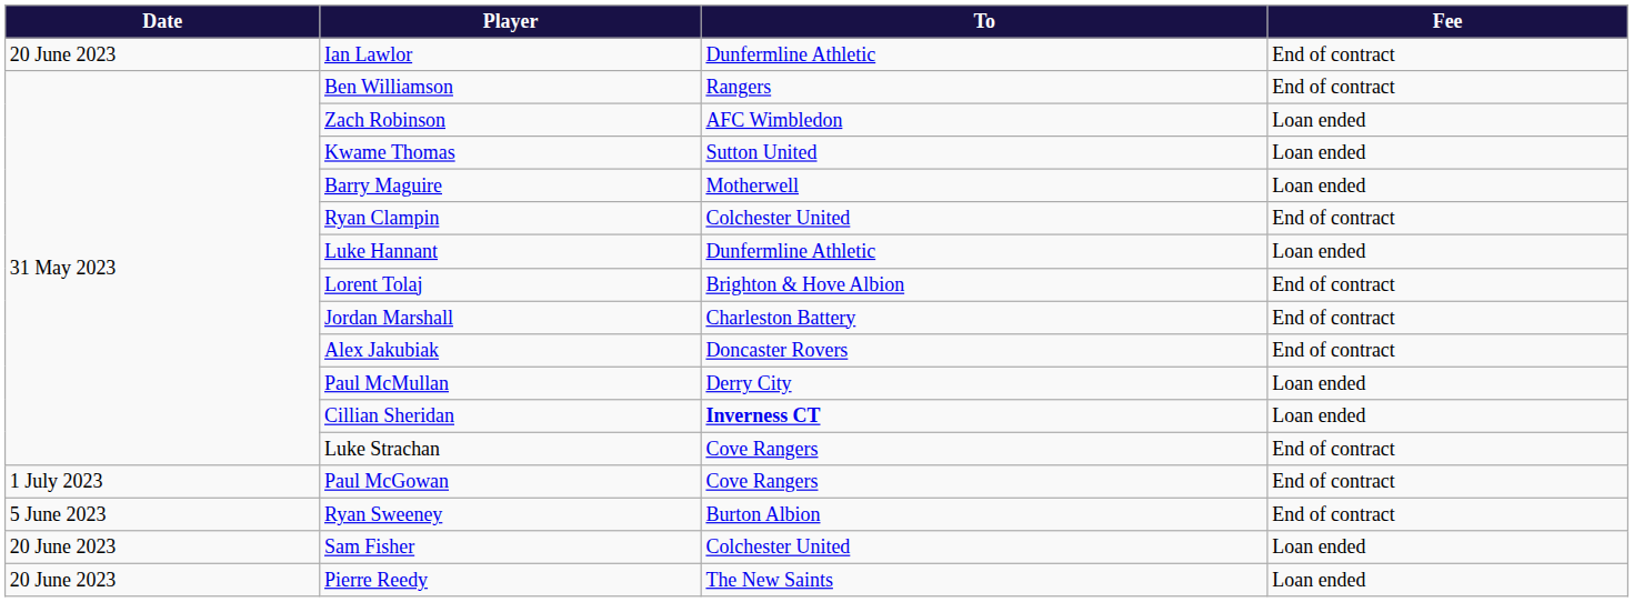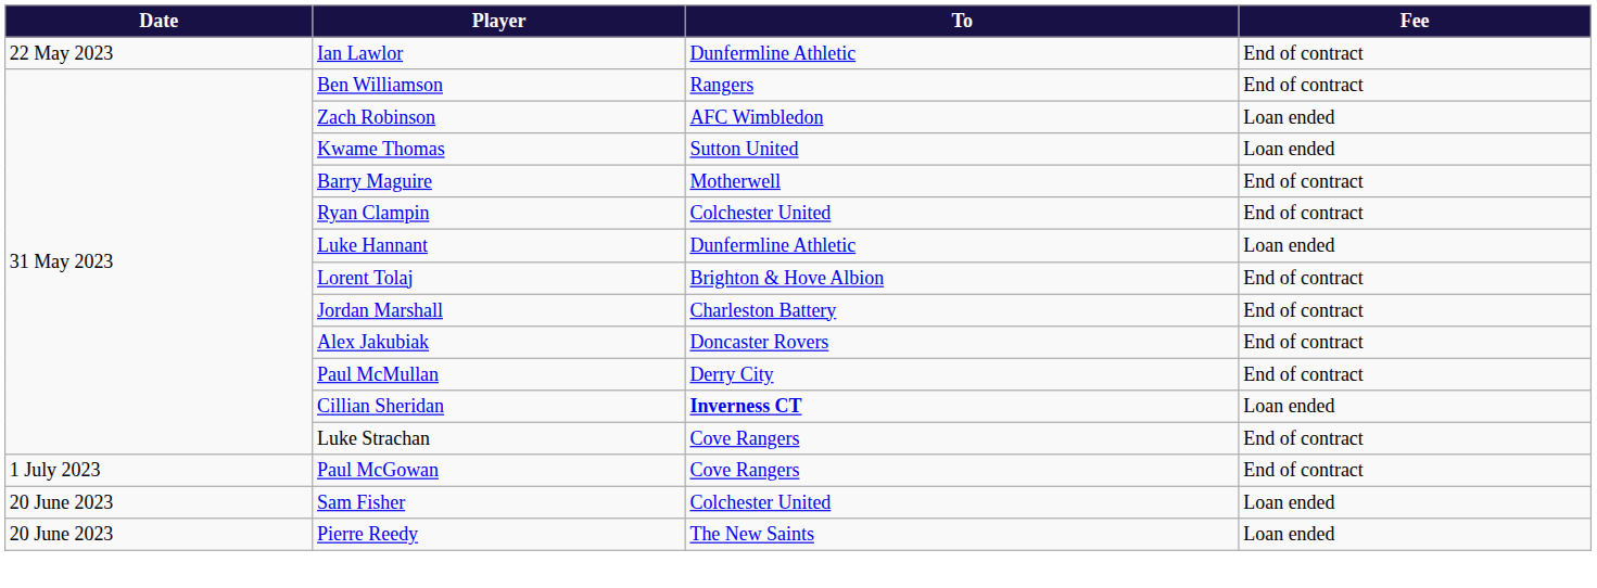 <table class="wikitable" style="text-align:left; font-size:95%;width:98%;">
 <tr>
 <th style="background:#181146; color:white;">Date</th>
 <th style="background:#181146; color:white;">Player</th>
 <th style="background:#181146; color:white;">To</th>
 <th style="background:#181146; color:white;">Fee</th>
 </tr>
 <tr>
-<td>20 June 2023</td>
+<td>22 May 2023</td>
 <td> <a href='#'>Ian Lawlor</a></td>
 <td> <a href='#'>Dunfermline Athletic</a></td>
 <td>End of contract</td>
 </tr>
 <tr>
 <td rowspan="12">31 May 2023</td>
 <td> <a href='#'>Ben Williamson</a></td>
 <td> <a href='#'>Rangers</a></td>
 <td>End of contract</td>
 </tr>
 <tr>
 <td> <a href='#'>Zach Robinson</a></td>
 <td> <a href='#'>AFC Wimbledon</a></td>
 <td>Loan ended</td>
 </tr>
 <tr>
 <td> <a href='#'>Kwame Thomas</a></td>
 <td> <a href='#'>Sutton United</a></td>
 <td>Loan ended</td>
 </tr>
 <tr>
 <td> <a href='#'>Barry Maguire</a></td>
 <td> <a href='#'>Motherwell</a></td>
-<td>Loan ended</td>
+<td>End of contract</td>
 </tr>
 <tr>
 <td> <a href='#'>Ryan Clampin</a></td>
 <td> <a href='#'>Colchester United</a></td>
 <td>End of contract</td>
 </tr>
 <tr>
 <td> <a href='#'>Luke Hannant</a></td>
 <td> <a href='#'>Dunfermline Athletic</a></td>
 <td>Loan ended</td>
 </tr>
 <tr>
 <td> <a href='#'>Lorent Tolaj</a></td>
 <td> <a href='#'>Brighton & Hove Albion</a></td>
 <td>End of contract</td>
 </tr>
 <tr>
 <td> <a href='#'>Jordan Marshall</a></td>
 <td> <a href='#'>Charleston Battery</a></td>
 <td>End of contract</td>
 </tr>
 <tr>
 <td> <a href='#'>Alex Jakubiak</a></td>
 <td> <a href='#'>Doncaster Rovers</a></td>
 <td>End of contract</td>
 </tr>
 <tr>
 <td> <a href='#'>Paul McMullan</a></td>
 <td> <a href='#'>Derry City</a></td>
-<td>Loan ended</td>
+<td>End of contract</td>
 </tr>
 <tr>
 <td> <a href='#'>Cillian Sheridan</a></td>
 <td><strong> <a href='#'>Inverness CT</a></strong></td>
 <td>Loan ended</td>
 </tr>
 <tr>
 <td> Luke Strachan</td>
 <td> <a href='#'>Cove Rangers</a></td>
 <td>End of contract</td>
 </tr>
 <tr>
 <td>1 July 2023</td>
 <td> <a href='#'>Paul McGowan</a></td>
 <td> <a href='#'>Cove Rangers</a></td>
 <td>End of contract</td>
 </tr>
 <tr>
-<td>5 June 2023</td>
-<td> <a href='#'>Ryan Sweeney</a></td>
-<td> <a href='#'>Burton Albion</a></td>
-<td>End of contract</td>
-</tr>
-<tr>
 <td>20 June 2023</td>
 <td> <a href='#'>Sam Fisher</a></td>
 <td> <a href='#'>Colchester United</a></td>
 <td>Loan ended</td>
 </tr>
 <tr>
 <td>20 June 2023</td>
 <td> <a href='#'>Pierre Reedy</a></td>
 <td> <a href='#'>The New Saints</a></td>
 <td>Loan ended</td>
 </tr>
 </table>
